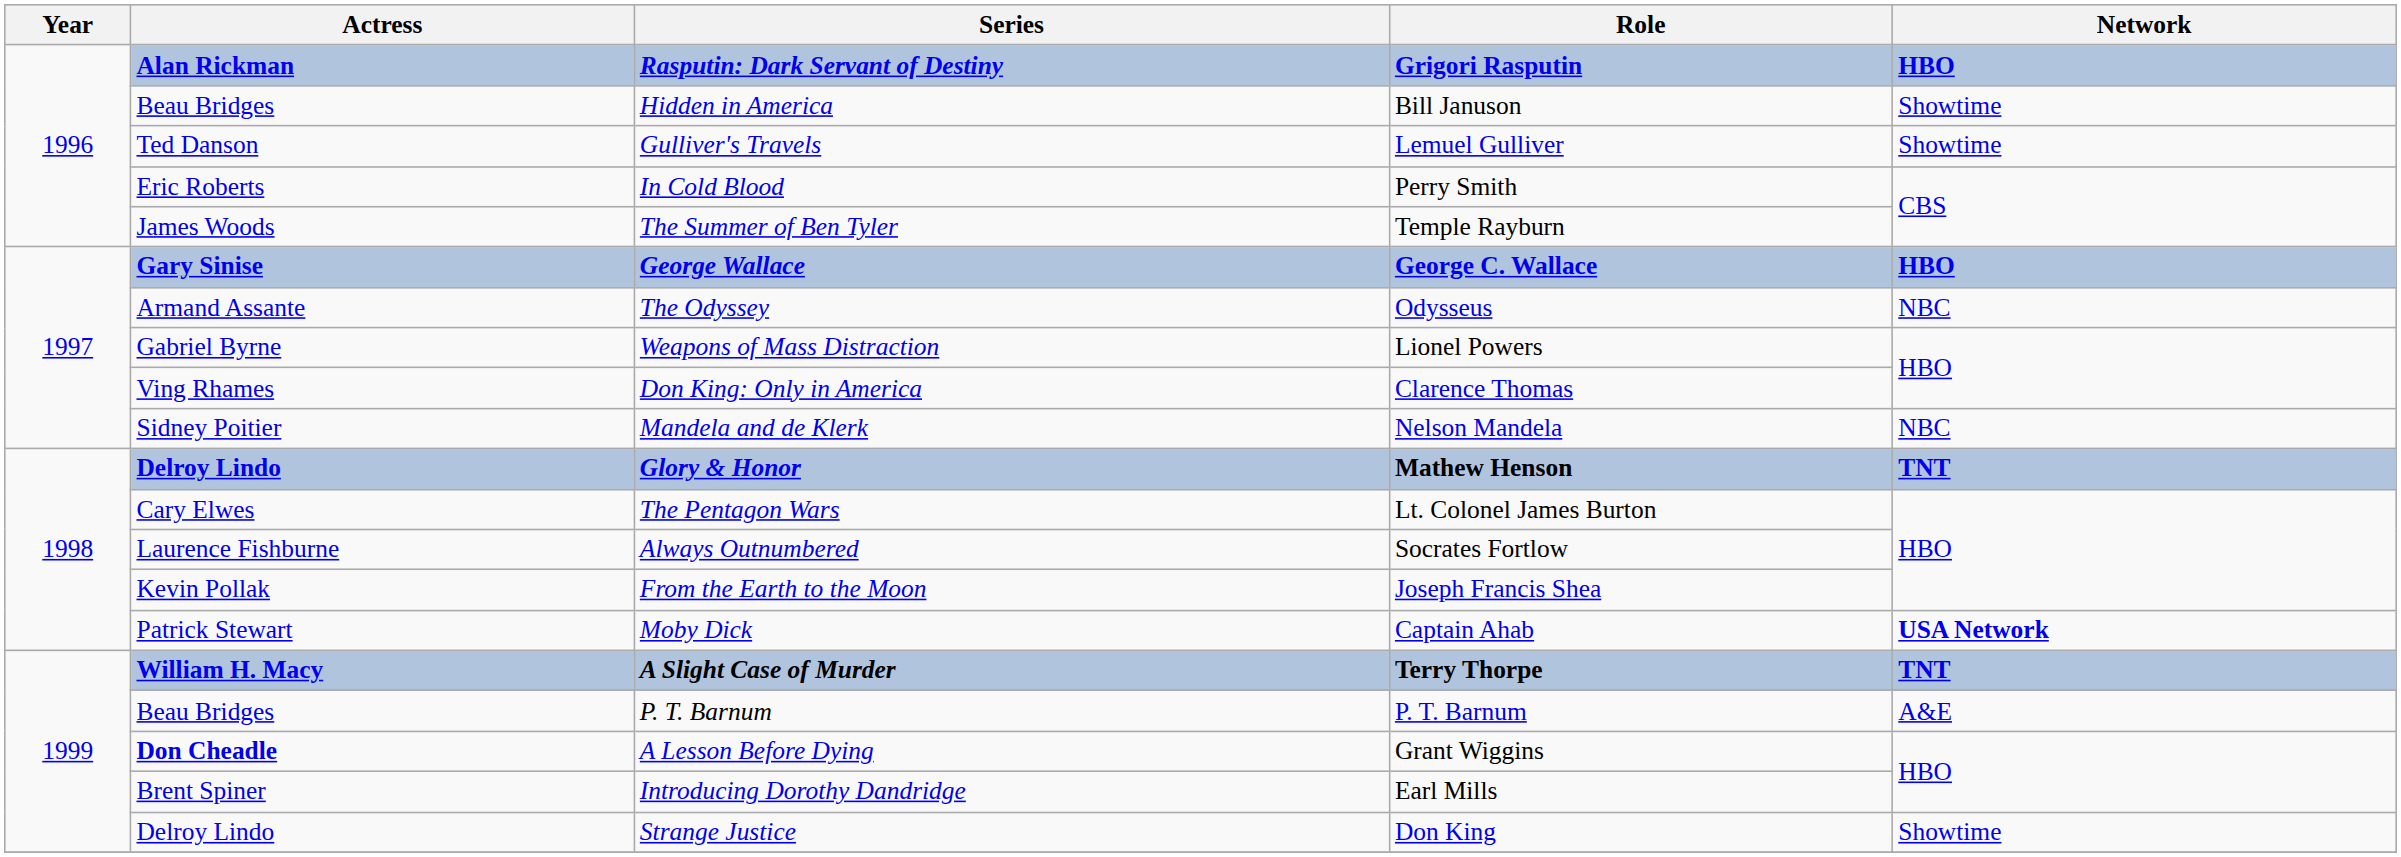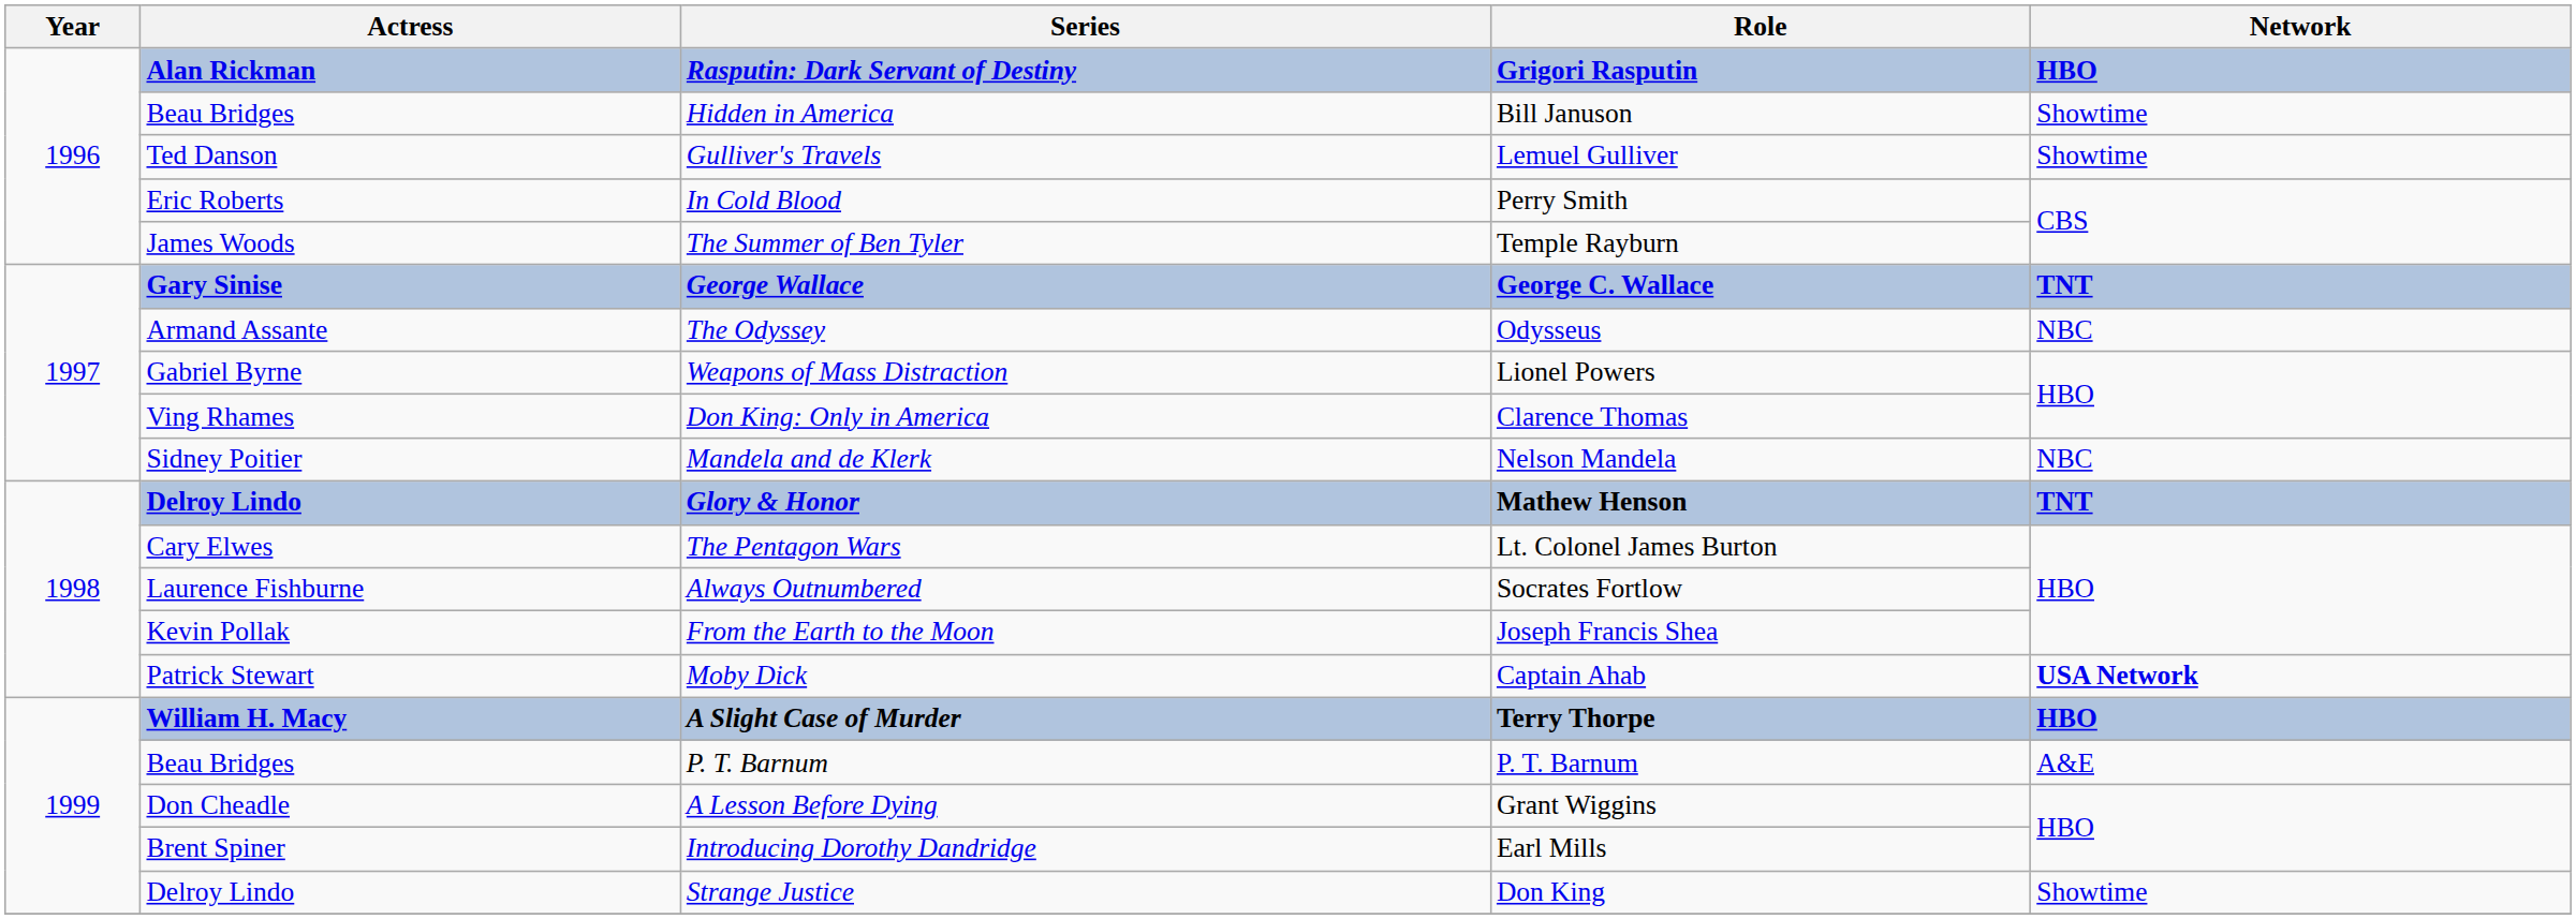 <table class="wikitable" width="95%" cellpadding="5">
 <tr>
 <th width="5%">Year</th>
 <th width="20%">Actress</th>
 <th width="30%">Series</th>
 <th width="20%">Role</th>
 <th width="20%">Network</th>
 </tr>
 <tr>
 <td rowspan="5" style="text-align:center;"><a href='#'>1996</a></td>
 <td style="background:#B0C4DE;"><strong><a href='#'>Alan Rickman</a></strong></td>
 <td style="background:#B0C4DE;"><strong><em><a href='#'>Rasputin: Dark Servant of Destiny</a></em></strong></td>
 <td style="background:#B0C4DE;"><strong><a href='#'>Grigori Rasputin</a></strong></td>
 <td style="background:#B0C4DE;"><strong><a href='#'>HBO</a></strong></td>
 </tr>
 <tr>
 <td><a href='#'>Beau Bridges</a></td>
 <td><em><a href='#'>Hidden in America</a></em></td>
 <td>Bill Januson</td>
 <td><a href='#'>Showtime</a></td>
 </tr>
 <tr>
 <td><a href='#'>Ted Danson</a></td>
 <td><em><a href='#'>Gulliver's Travels</a></em></td>
 <td><a href='#'>Lemuel Gulliver</a></td>
 <td><a href='#'>Showtime</a></td>
 </tr>
 <tr>
 <td><a href='#'>Eric Roberts</a></td>
 <td><em><a href='#'>In Cold Blood</a></em></td>
 <td>Perry Smith</td>
 <td rowspan="2"><a href='#'>CBS</a></td>
 </tr>
 <tr>
 <td><a href='#'>James Woods</a></td>
 <td><em><a href='#'>The Summer of Ben Tyler</a></em></td>
 <td>Temple Rayburn</td>
 </tr>
 <tr>
 <td rowspan="5" style="text-align:center;"><a href='#'>1997</a></td>
 <td style="background:#B0C4DE;"><strong><a href='#'>Gary Sinise</a></strong></td>
 <td style="background:#B0C4DE;"><strong><em><a href='#'>George Wallace</a></em></strong></td>
 <td style="background:#B0C4DE;"><strong><a href='#'>George C. Wallace</a></strong></td>
-<td style="background:#B0C4DE;"><strong><a href='#'>HBO</a></strong></td>
+<td style="background:#B0C4DE;"><strong><a href='#'>TNT</a></strong></td>
 </tr>
 <tr>
 <td><a href='#'>Armand Assante</a></td>
 <td><em><a href='#'>The Odyssey</a></em></td>
 <td><a href='#'>Odysseus</a></td>
 <td><a href='#'>NBC</a></td>
 </tr>
 <tr>
 <td><a href='#'>Gabriel Byrne</a></td>
 <td><em><a href='#'>Weapons of Mass Distraction</a></em></td>
 <td>Lionel Powers</td>
 <td rowspan="2"><a href='#'>HBO</a></td>
 </tr>
 <tr>
 <td><a href='#'>Ving Rhames</a></td>
 <td><em><a href='#'>Don King: Only in America</a></em></td>
 <td><a href='#'>Clarence Thomas</a></td>
 </tr>
 <tr>
 <td><a href='#'>Sidney Poitier</a></td>
 <td><em><a href='#'>Mandela and de Klerk</a></em></td>
 <td><a href='#'>Nelson Mandela</a></td>
 <td><a href='#'>NBC</a></td>
 </tr>
 <tr>
 <td rowspan="5" style="text-align:center;"><a href='#'>1998</a></td>
 <td style="background:#B0C4DE;"><strong><a href='#'>Delroy Lindo</a></strong></td>
 <td style="background:#B0C4DE;"><strong><em><a href='#'>Glory & Honor</a></em></strong></td>
 <td style="background:#B0C4DE;"><strong>Mathew Henson</strong></td>
 <td style="background:#B0C4DE;"><strong><a href='#'>TNT</a></strong></td>
 </tr>
 <tr>
 <td><a href='#'>Cary Elwes</a></td>
 <td><em><a href='#'>The Pentagon Wars</a></em></td>
 <td>Lt. Colonel James Burton</td>
 <td rowspan="3"><a href='#'>HBO</a></td>
 </tr>
 <tr>
 <td><a href='#'>Laurence Fishburne</a></td>
 <td><em><a href='#'>Always Outnumbered</a></em></td>
 <td>Socrates Fortlow</td>
 </tr>
 <tr>
 <td><a href='#'>Kevin Pollak</a></td>
 <td><em><a href='#'>From the Earth to the Moon</a></em></td>
 <td><a href='#'>Joseph Francis Shea</a></td>
 </tr>
 <tr>
 <td><a href='#'>Patrick Stewart</a></td>
 <td><em><a href='#'>Moby Dick</a></em></td>
 <td><a href='#'>Captain Ahab</a></td>
 <td><strong><a href='#'>USA Network</a></strong></td>
 </tr>
 <tr>
 <td rowspan="5" style="text-align:center;"><a href='#'>1999</a></td>
 <td style="background:#B0C4DE;"><strong><a href='#'>William H. Macy</a></strong></td>
 <td style="background:#B0C4DE;"><strong><em>A Slight Case of Murder</em></strong></td>
 <td style="background:#B0C4DE;"><strong>Terry Thorpe</strong></td>
-<td style="background:#B0C4DE;"><strong><a href='#'>TNT</a></strong></td>
+<td style="background:#B0C4DE;"><strong><a href='#'>HBO</a></strong></td>
 </tr>
 <tr>
 <td><a href='#'>Beau Bridges</a></td>
 <td><em>P. T. Barnum</em></td>
 <td><a href='#'>P. T. Barnum</a></td>
 <td><a href='#'>A&E</a></td>
 </tr>
 <tr>
-<td><strong><a href='#'>Don Cheadle</a></strong></td>
+<td><a href='#'>Don Cheadle</a></td>
 <td><em><a href='#'>A Lesson Before Dying</a></em></td>
 <td>Grant Wiggins</td>
 <td rowspan="2"><a href='#'>HBO</a></td>
 </tr>
 <tr>
 <td><a href='#'>Brent Spiner</a></td>
 <td><em><a href='#'>Introducing Dorothy Dandridge</a></em></td>
 <td>Earl Mills</td>
 </tr>
 <tr>
 <td><a href='#'>Delroy Lindo</a></td>
 <td><em><a href='#'>Strange Justice</a></em></td>
 <td><a href='#'>Don King</a></td>
 <td><a href='#'>Showtime</a></td>
 </tr>
 <tr>
 </tr>
 </table>
